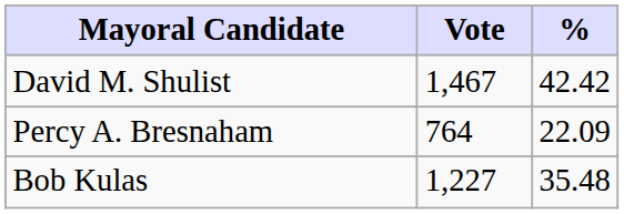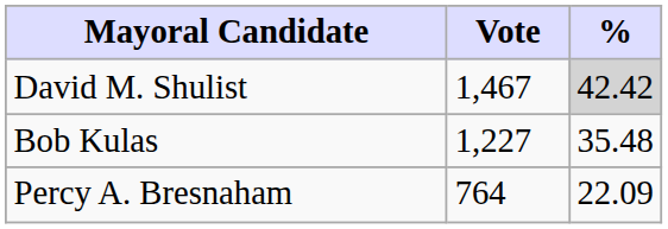 <table class="wikitable">
 <tr>
 <th style="background:#ddf; width:200px;">Mayoral Candidate </th>
 <th style="background:#ddf; width:50px;">Vote</th>
 <th style="background:#ddf; width:30px;">%</th>
 </tr>
 <tr>
 <td>David M. Shulist</td>
 <td>1,467</td>
-<td>42.42</td>
+<td style="background: lightgrey;">42.42</td>
+</tr>
+<tr>
+<td>Bob Kulas</td>
+<td>1,227</td>
+<td>35.48</td>
 </tr>
 <tr>
 <td>Percy A. Bresnaham</td>
 <td>764</td>
 <td>22.09</td>
 </tr>
-<tr>
-<td>Bob Kulas</td>
-<td>1,227</td>
-<td>35.48</td>
-</tr>
 </table>
